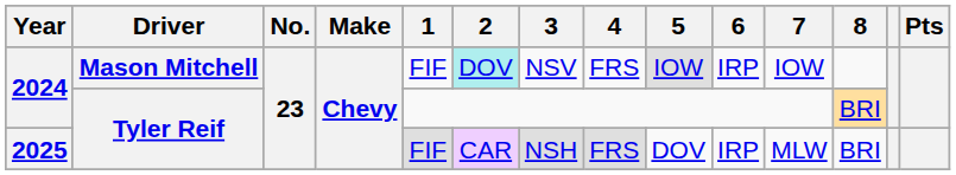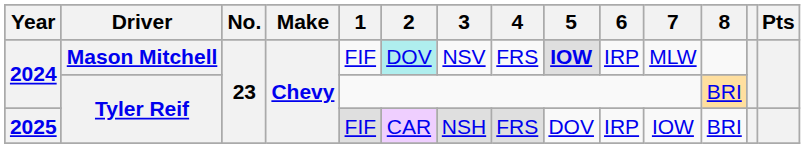 <table class="wikitable" style="text-align:center; font-size:75%">
 <tr>
 <th>Year</th>
 <th>Driver</th>
 <th>No.</th>
 <th>Make</th>
 <th>1</th>
 <th>2</th>
 <th>3</th>
 <th>4</th>
 <th>5</th>
 <th>6</th>
 <th>7</th>
 <th>8</th>
 <th></th>
 <th>Pts</th>
 </tr>
 <tr>
 <th rowspan=2><a href='#'>2024</a></th>
 <th><a href='#'>Mason Mitchell</a></th>
 <th rowspan=3>23</th>
 <th rowspan=3><a href='#'>Chevy</a></th>
 <td><a href='#'>FIF</a></td>
 <td style="background: paleturquoise;"><a href='#'>DOV</a></td>
 <td><a href='#'>NSV</a></td>
 <td><a href='#'>FRS</a></td>
-<td style="background:#DFDFDF;"><a href='#'>IOW</a><br></td>
+<td style="background:#DFDFDF;"><strong><a href='#'>IOW</a><br></strong></td>
 <td><a href='#'>IRP</a></td>
-<td><a href='#'>IOW</a></td>
+<td><a href='#'>MLW</a></td>
 <td></td>
 <th rowspan=2></th>
 <th rowspan=2></th>
 </tr>
 <tr>
 <th rowspan=2><a href='#'>Tyler Reif</a></th>
 <td colspan=7></td>
 <td style="background:#FFDF9F;"><a href='#'>BRI</a><br></td>
 </tr>
 <tr>
 <th><a href='#'>2025</a></th>
 <td style="background:#DFDFDF;"><a href='#'>FIF</a><br></td>
 <td style="background:#EFCFFF;"><a href='#'>CAR</a><br></td>
 <td style="background:#DFDFDF;"><a href='#'>NSH</a><br></td>
 <td style="background:#DFDFDF;"><a href='#'>FRS</a><br></td>
 <td><a href='#'>DOV</a></td>
 <td><a href='#'>IRP</a></td>
-<td><a href='#'>MLW</a></td>
+<td><a href='#'>IOW</a></td>
 <td><a href='#'>BRI</a></td>
 <th></th>
 <th></th>
 </tr>
 </table>
